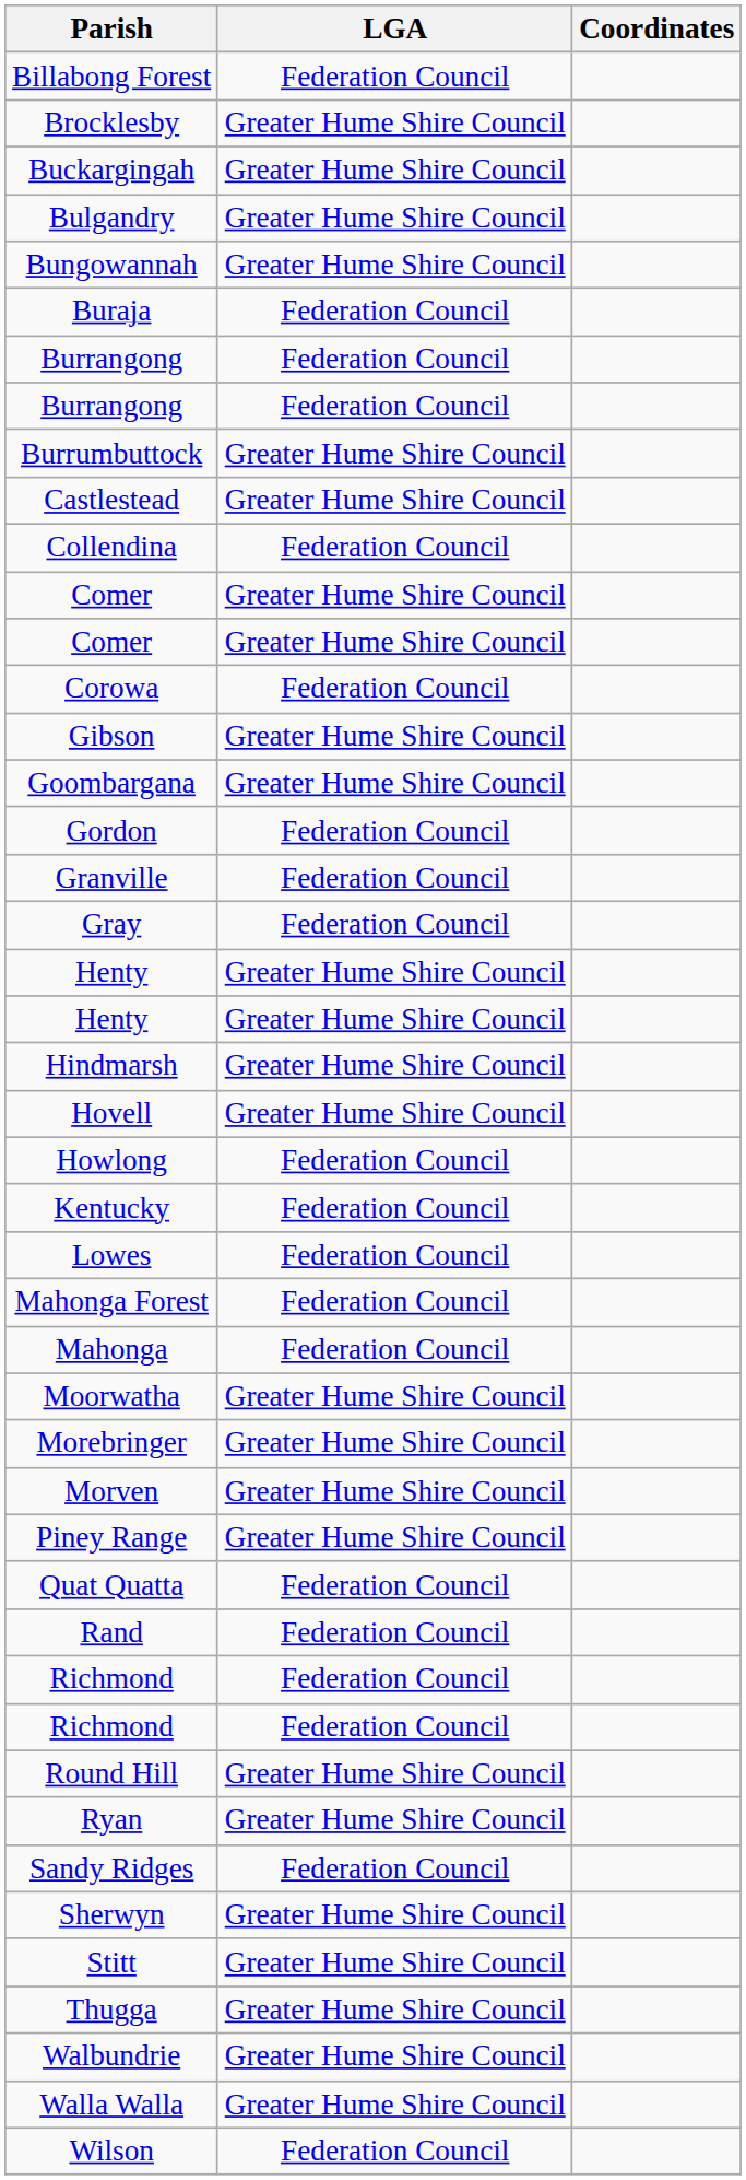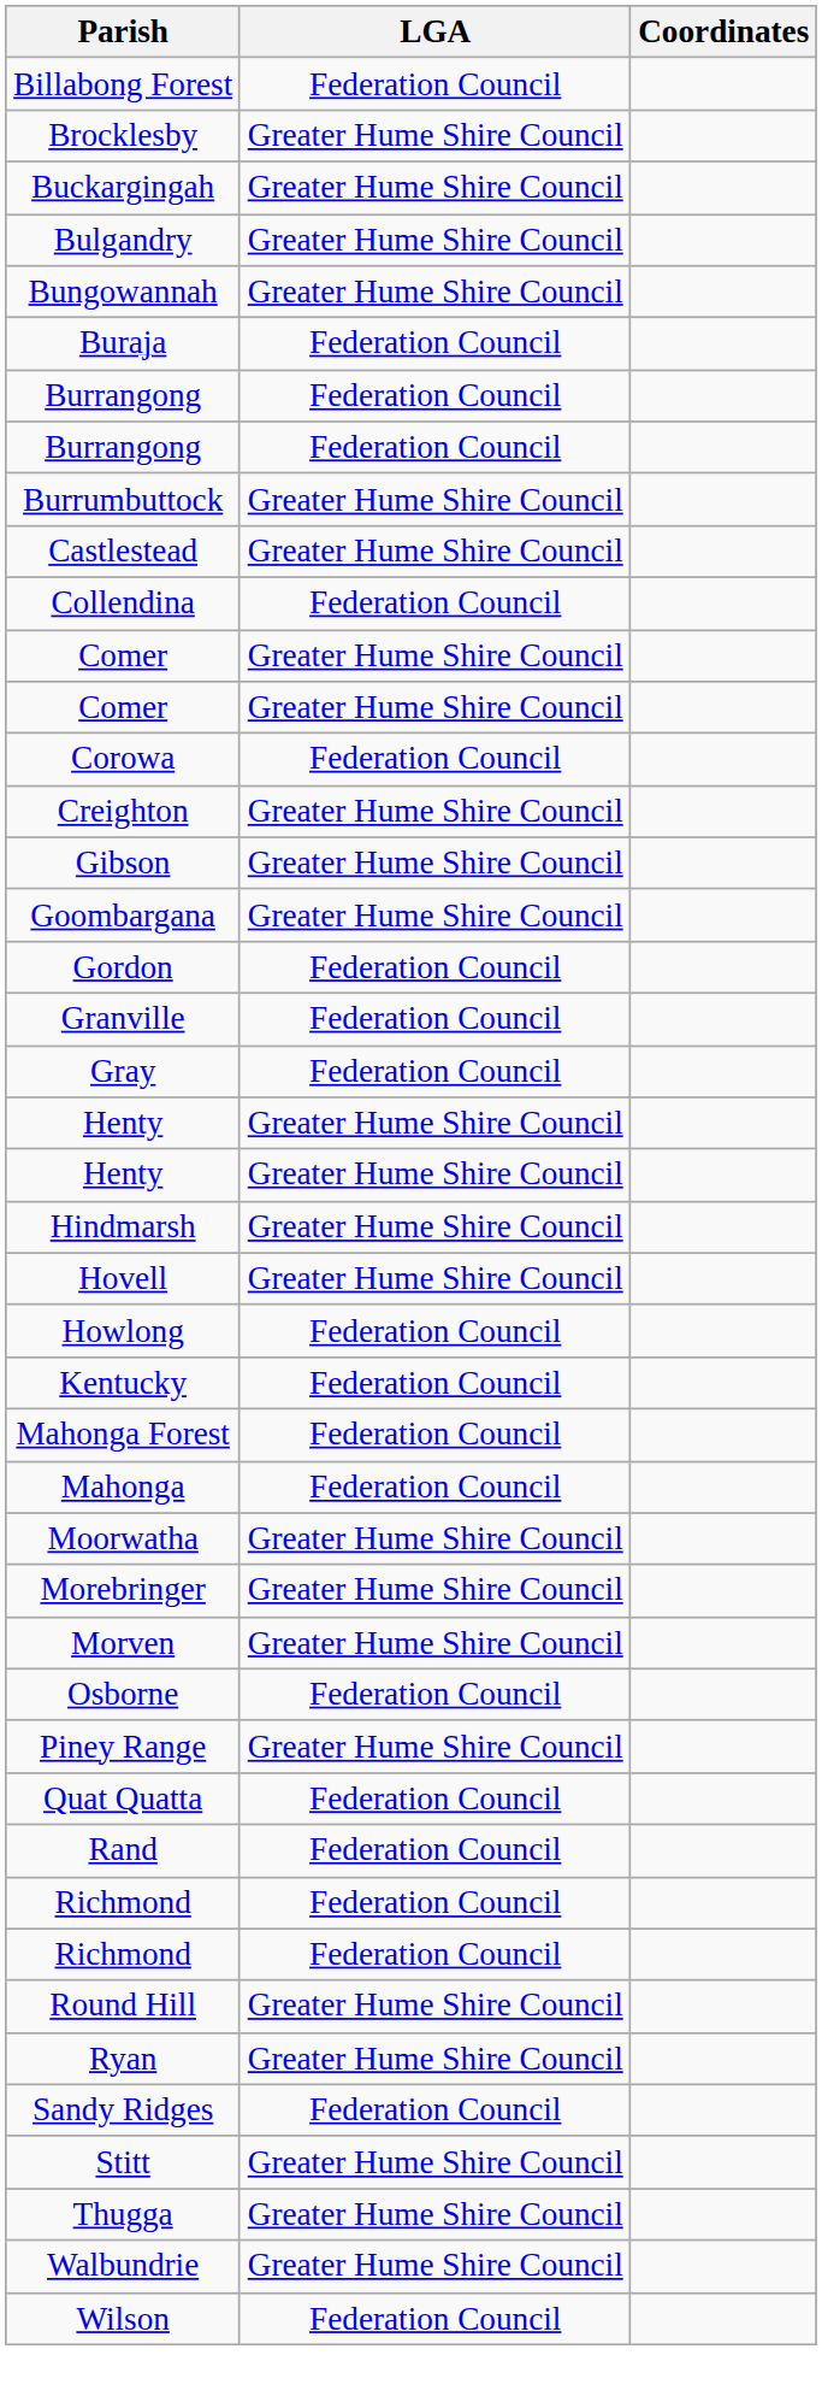 <table class="wikitable" style="text-align:center">
 <tr>
 <th>Parish</th>
 <th>LGA</th>
 <th>Coordinates</th>
 </tr>
 <tr>
 <td><a href='#'>Billabong Forest</a></td>
 <td><a href='#'>Federation Council</a></td>
 <td></td>
 </tr>
 <tr>
 <td><a href='#'>Brocklesby</a></td>
 <td><a href='#'>Greater Hume Shire Council</a></td>
 <td></td>
 </tr>
 <tr>
 <td><a href='#'>Buckargingah</a></td>
 <td><a href='#'>Greater Hume Shire Council</a></td>
 <td></td>
 </tr>
 <tr>
 <td><a href='#'>Bulgandry</a></td>
 <td><a href='#'>Greater Hume Shire Council</a></td>
 <td></td>
 </tr>
 <tr>
 <td><a href='#'>Bungowannah</a></td>
 <td><a href='#'>Greater Hume Shire Council</a></td>
 <td></td>
 </tr>
 <tr>
 <td><a href='#'>Buraja</a></td>
 <td><a href='#'>Federation Council</a></td>
 <td></td>
 </tr>
 <tr>
 <td><a href='#'>Burrangong</a></td>
 <td><a href='#'>Federation Council</a></td>
 <td></td>
 </tr>
 <tr>
 <td><a href='#'>Burrangong</a></td>
 <td><a href='#'>Federation Council</a></td>
 <td></td>
 </tr>
 <tr>
 <td><a href='#'>Burrumbuttock</a></td>
 <td><a href='#'>Greater Hume Shire Council</a></td>
 <td></td>
 </tr>
 <tr>
 <td><a href='#'>Castlestead</a></td>
 <td><a href='#'>Greater Hume Shire Council</a></td>
 <td></td>
 </tr>
 <tr>
 <td><a href='#'>Collendina</a></td>
 <td><a href='#'>Federation Council</a></td>
 <td></td>
 </tr>
 <tr>
 <td><a href='#'>Comer</a></td>
 <td><a href='#'>Greater Hume Shire Council</a></td>
 <td></td>
 </tr>
 <tr>
 <td><a href='#'>Comer</a></td>
 <td><a href='#'>Greater Hume Shire Council</a></td>
 <td></td>
 </tr>
 <tr>
 <td><a href='#'>Corowa</a></td>
 <td><a href='#'>Federation Council</a></td>
 <td></td>
 </tr>
 <tr>
+<td><a href='#'>Creighton</a></td>
+<td><a href='#'>Greater Hume Shire Council</a></td>
+<td></td>
+</tr>
+<tr>
 <td><a href='#'>Gibson</a></td>
 <td><a href='#'>Greater Hume Shire Council</a></td>
 <td></td>
 </tr>
 <tr>
 <td><a href='#'>Goombargana</a></td>
 <td><a href='#'>Greater Hume Shire Council</a></td>
 <td></td>
 </tr>
 <tr>
 <td><a href='#'>Gordon</a></td>
 <td><a href='#'>Federation Council</a></td>
 <td></td>
 </tr>
 <tr>
 <td><a href='#'>Granville</a></td>
 <td><a href='#'>Federation Council</a></td>
 <td></td>
 </tr>
 <tr>
 <td><a href='#'>Gray</a></td>
 <td><a href='#'>Federation Council</a></td>
 <td></td>
 </tr>
 <tr>
 <td><a href='#'>Henty</a></td>
 <td><a href='#'>Greater Hume Shire Council</a></td>
 <td></td>
 </tr>
 <tr>
 <td><a href='#'>Henty</a></td>
 <td><a href='#'>Greater Hume Shire Council</a></td>
 <td></td>
 </tr>
 <tr>
 <td><a href='#'>Hindmarsh</a></td>
 <td><a href='#'>Greater Hume Shire Council</a></td>
 <td></td>
 </tr>
 <tr>
 <td><a href='#'>Hovell</a></td>
 <td><a href='#'>Greater Hume Shire Council</a></td>
 <td></td>
 </tr>
 <tr>
 <td><a href='#'>Howlong</a></td>
 <td><a href='#'>Federation Council</a></td>
 <td></td>
 </tr>
 <tr>
 <td><a href='#'>Kentucky</a></td>
 <td><a href='#'>Federation Council</a></td>
 <td></td>
 </tr>
 <tr>
-<td><a href='#'>Lowes</a></td>
-<td><a href='#'>Federation Council</a></td>
-<td></td>
-</tr>
-<tr>
 <td><a href='#'>Mahonga Forest</a></td>
 <td><a href='#'>Federation Council</a></td>
 <td></td>
 </tr>
 <tr>
 <td><a href='#'>Mahonga</a></td>
 <td><a href='#'>Federation Council</a></td>
 <td></td>
 </tr>
 <tr>
 <td><a href='#'>Moorwatha</a></td>
 <td><a href='#'>Greater Hume Shire Council</a></td>
 <td></td>
 </tr>
 <tr>
 <td><a href='#'>Morebringer</a></td>
 <td><a href='#'>Greater Hume Shire Council</a></td>
 <td></td>
 </tr>
 <tr>
 <td><a href='#'>Morven</a></td>
 <td><a href='#'>Greater Hume Shire Council</a></td>
+<td></td>
+</tr>
+<tr>
+<td><a href='#'>Osborne</a></td>
+<td><a href='#'>Federation Council</a></td>
 <td></td>
 </tr>
 <tr>
 <td><a href='#'>Piney Range</a></td>
 <td><a href='#'>Greater Hume Shire Council</a></td>
 <td></td>
 </tr>
 <tr>
 <td><a href='#'>Quat Quatta</a></td>
 <td><a href='#'>Federation Council</a></td>
 <td></td>
 </tr>
 <tr>
 <td><a href='#'>Rand</a></td>
 <td><a href='#'>Federation Council</a></td>
 <td></td>
 </tr>
 <tr>
 <td><a href='#'>Richmond</a></td>
 <td><a href='#'>Federation Council</a></td>
 <td></td>
 </tr>
 <tr>
 <td><a href='#'>Richmond</a></td>
 <td><a href='#'>Federation Council</a></td>
 <td></td>
 </tr>
 <tr>
 <td><a href='#'>Round Hill</a></td>
 <td><a href='#'>Greater Hume Shire Council</a></td>
 <td></td>
 </tr>
 <tr>
 <td><a href='#'>Ryan</a></td>
 <td><a href='#'>Greater Hume Shire Council</a></td>
 <td></td>
 </tr>
 <tr>
 <td><a href='#'>Sandy Ridges</a></td>
 <td><a href='#'>Federation Council</a></td>
 <td></td>
 </tr>
 <tr>
-<td><a href='#'>Sherwyn</a></td>
-<td><a href='#'>Greater Hume Shire Council</a></td>
-<td></td>
-</tr>
-<tr>
 <td><a href='#'>Stitt</a></td>
 <td><a href='#'>Greater Hume Shire Council</a></td>
 <td></td>
 </tr>
 <tr>
 <td><a href='#'>Thugga</a></td>
 <td><a href='#'>Greater Hume Shire Council</a></td>
 <td></td>
 </tr>
 <tr>
 <td><a href='#'>Walbundrie</a></td>
 <td><a href='#'>Greater Hume Shire Council</a></td>
 <td></td>
 </tr>
 <tr>
-<td><a href='#'>Walla Walla</a></td>
-<td><a href='#'>Greater Hume Shire Council</a></td>
-<td></td>
-</tr>
-<tr>
 <td><a href='#'>Wilson</a></td>
 <td><a href='#'>Federation Council</a></td>
 <td></td>
 </tr>
 </table>
